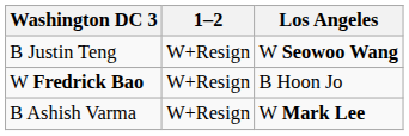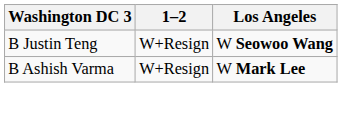 <table class="wikitable">
 <tr>
 <th>Washington DC 3</th>
 <th>1–2</th>
 <th>Los Angeles</th>
 </tr>
 <tr>
 <td>B Justin Teng</td>
 <td>W+Resign</td>
 <td>W <strong>Seowoo Wang</strong></td>
 </tr>
 <tr>
-<td>W <strong>Fredrick Bao</strong></td>
-<td>W+Resign</td>
-<td>B Hoon Jo</td>
-</tr>
-<tr>
 <td>B Ashish Varma</td>
 <td>W+Resign</td>
 <td>W <strong>Mark Lee</strong></td>
 </tr>
 </table>
